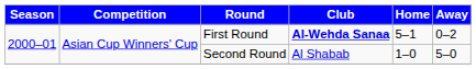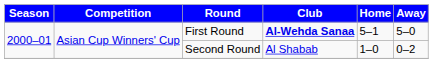 <table class="wikitable">
 <tr>
 <th style="color:white; background:blue;">Season</th>
 <th style="color:white; background:blue;">Competition</th>
 <th style="color:white; background:blue;">Round</th>
 <th style="color:white; background:blue;">Club</th>
 <th style="color:white; background:blue;">Home</th>
 <th style="color:white; background:blue;">Away</th>
 </tr>
 <tr>
 <td rowspan=2><a href='#'>2000–01</a></td>
 <td rowspan=2><a href='#'>Asian Cup Winners' Cup</a></td>
 <td>First Round</td>
 <td><strong> <a href='#'>Al-Wehda Sanaa</a></strong></td>
 <td>5–1</td>
-<td>0–2</td>
+<td>5–0</td>
 </tr>
 <tr>
 <td>Second Round</td>
 <td> <a href='#'>Al Shabab</a></td>
 <td>1–0</td>
-<td>5–0</td>
+<td>0–2</td>
 </tr>
 <tr>
 </tr>
 </table>
